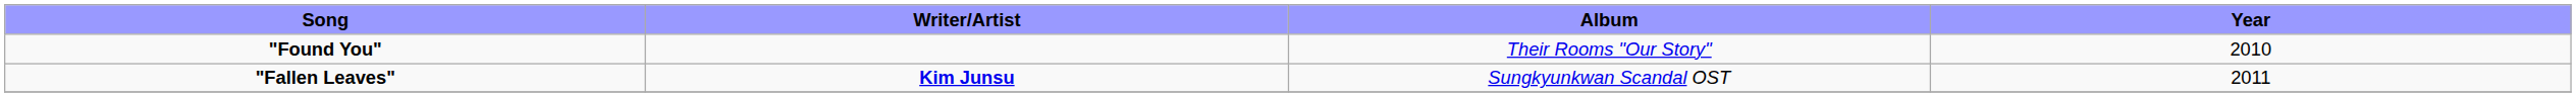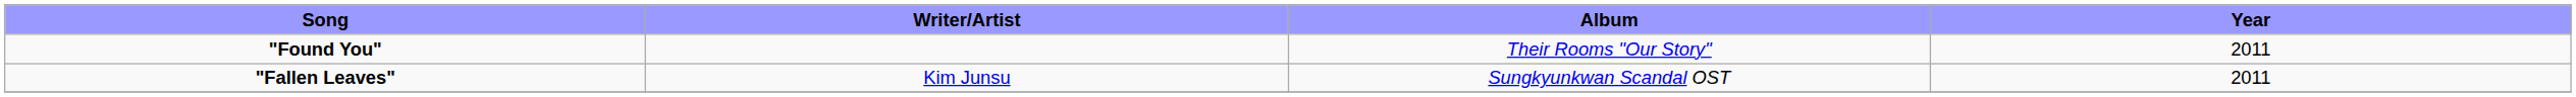 <table class="wikitable" style="margin:0.5em auto; clear:both; font-size:.9em; text-align:center; width:100%">
 <tr>
 <th width="500" style="background: #99F;">Song</th>
 <th width="500" style="background: #99F;">Writer/Artist</th>
 <th width="500" style="background: #99F;">Album</th>
 <th width="500" style="background: #99F;">Year</th>
 </tr>
 <tr>
 <td><strong>"Found You"</strong></td>
 <td></td>
 <td><em><a href='#'>Their Rooms "Our Story"</a></em></td>
-<td>2010</td>
+<td>2011</td>
 </tr>
 <tr>
 <td><strong>"Fallen Leaves"</strong></td>
-<td><strong><a href='#'>Kim Junsu</a></strong></td>
+<td><a href='#'>Kim Junsu</a></td>
 <td><em><a href='#'>Sungkyunkwan Scandal</a> OST</em></td>
 <td>2011</td>
 </tr>
 <tr>
 </tr>
 </table>
